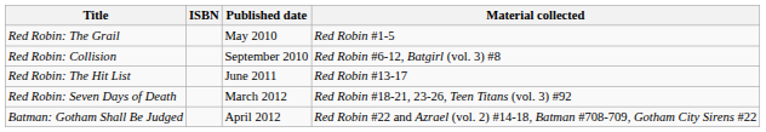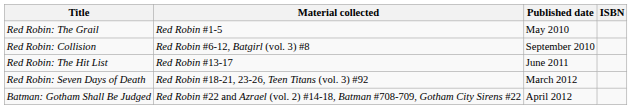 <table class="wikitable">
 <tr>
 <th>Title</th>
+<th>Material collected</th>
+<th>Published date</th>
 <th>ISBN</th>
-<th>Published date</th>
-<th>Material collected</th>
 </tr>
 <tr>
 <td><em>Red Robin: The Grail</em></td>
+<td><em>Red Robin</em> #1-5</td>
+<td>May 2010</td>
 <td></td>
-<td>May 2010</td>
-<td><em>Red Robin</em> #1-5</td>
 </tr>
 <tr>
 <td><em>Red Robin: Collision</em></td>
+<td><em>Red Robin</em> #6-12, <em>Batgirl</em> (vol. 3) #8</td>
+<td>September 2010</td>
 <td></td>
-<td>September 2010</td>
-<td><em>Red Robin</em> #6-12, <em>Batgirl</em> (vol. 3) #8</td>
 </tr>
 <tr>
 <td><em>Red Robin: The Hit List</em></td>
+<td><em>Red Robin</em> #13-17</td>
+<td>June 2011</td>
 <td></td>
-<td>June 2011</td>
-<td><em>Red Robin</em> #13-17</td>
 </tr>
 <tr>
 <td><em>Red Robin: Seven Days of Death</em></td>
+<td><em>Red Robin</em> #18-21, 23-26, <em>Teen Titans</em> (vol. 3) #92</td>
+<td>March 2012</td>
 <td></td>
-<td>March 2012</td>
-<td><em>Red Robin</em> #18-21, 23-26, <em>Teen Titans</em> (vol. 3) #92</td>
 </tr>
 <tr>
 <td><em>Batman: Gotham Shall Be Judged</em></td>
+<td><em>Red Robin</em> #22 and <em>Azrael</em> (vol. 2) #14-18, <em>Batman</em> #708-709, <em>Gotham City Sirens</em> #22</td>
+<td>April 2012</td>
 <td></td>
-<td>April 2012</td>
-<td><em>Red Robin</em> #22 and <em>Azrael</em> (vol. 2) #14-18, <em>Batman</em> #708-709, <em>Gotham City Sirens</em> #22</td>
 </tr>
 </table>
